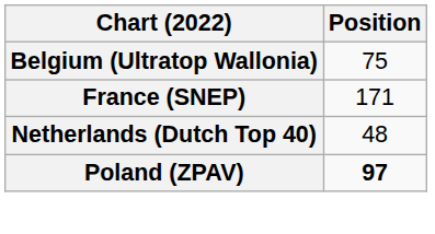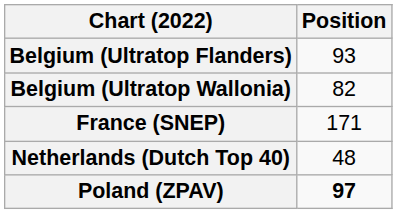 <table class="wikitable sortable plainrowheaders" style="text-align:center">
 <tr>
 <th scope="col">Chart (2022)</th>
 <th scope="col">Position</th>
 </tr>
 <tr>
+<th scope="row">Belgium (Ultratop Flanders)</th>
+<td>93</td>
+</tr>
+<tr>
 <th scope="row">Belgium (Ultratop Wallonia)</th>
-<td>75</td>
+<td>82</td>
 </tr>
 <tr>
 <th scope="row">France (SNEP)</th>
 <td>171</td>
 </tr>
 <tr>
 <th scope="row">Netherlands (Dutch Top 40)</th>
 <td>48</td>
 </tr>
 <tr>
 <th scope="row">Poland (ZPAV)</th>
 <td><strong>97</strong></td>
 </tr>
 </table>
